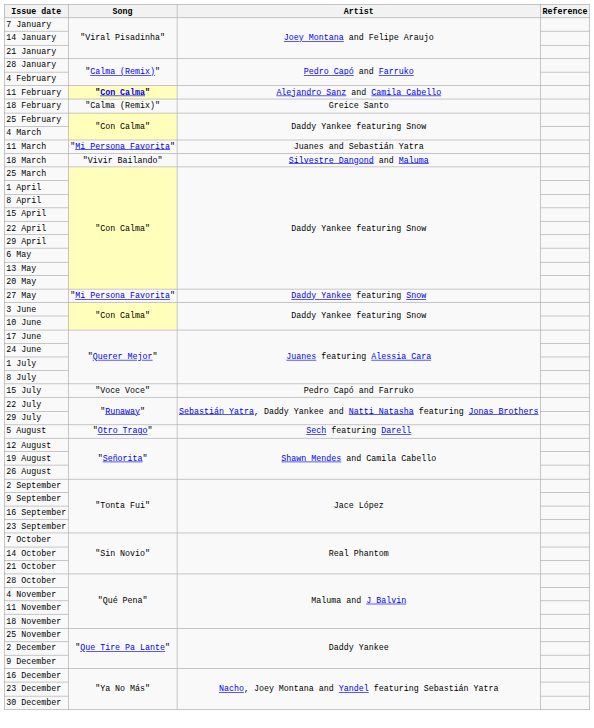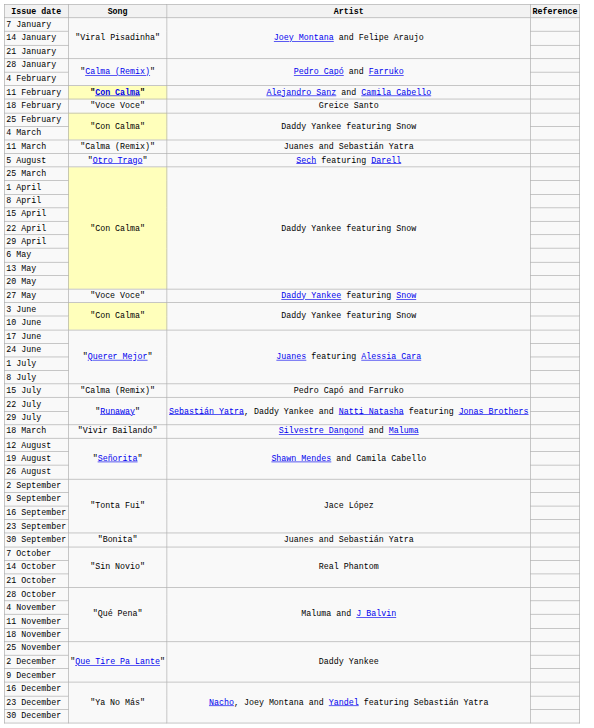 <table class="wikitable">
 <tr>
 <th>Issue date</th>
 <th>Song</th>
 <th>Artist</th>
 <th>Reference</th>
 </tr>
 <tr>
 <td>7 January</td>
 <td align="center" rowspan="3">"Viral Pisadinha"</td>
 <td align="center" rowspan="3"><a href='#'>Joey Montana</a> and Felipe Araujo</td>
 <td align="center"></td>
 </tr>
 <tr>
 <td>14 January</td>
 <td align="center"></td>
 </tr>
 <tr>
 <td>21 January</td>
 <td align="center"></td>
 </tr>
 <tr>
 <td>28 January</td>
 <td align="center" rowspan="2">"<a href='#'>Calma (Remix)</a>"</td>
 <td align="center" rowspan="2"><a href='#'>Pedro Capó</a> and <a href='#'>Farruko</a></td>
 <td align="center"></td>
 </tr>
 <tr>
 <td>4 February</td>
 <td align="center"></td>
 </tr>
 <tr>
 <td>11 February</td>
 <td align="center" bgcolor=FFFFBB><strong>"<a href='#'>Con Calma</a>" </strong></td>
 <td align="center"><a href='#'>Alejandro Sanz</a> and <a href='#'>Camila Cabello</a></td>
 <td align="center"></td>
 </tr>
 <tr>
 <td>18 February</td>
-<td align="center">"Calma (Remix)"</td>
+<td align="center">"Voce Voce"</td>
 <td align="center">Greice Santo</td>
 <td align="center"></td>
 </tr>
 <tr>
 <td>25 February</td>
 <td align="center" bgcolor=FFFFBB rowspan="2">"Con Calma" </td>
 <td align="center" rowspan="2">Daddy Yankee featuring Snow</td>
 <td align="center"></td>
 </tr>
 <tr>
 <td>4 March</td>
 <td align="center"></td>
 </tr>
 <tr>
 <td>11 March</td>
-<td align="center">"<a href='#'>Mi Persona Favorita</a>"</td>
+<td align="center">"Calma (Remix)"</td>
 <td align="center">Juanes and Sebastián Yatra</td>
 <td align="center"></td>
 </tr>
 <tr>
-<td>18 March</td>
-<td align="center">"Vivir Bailando"</td>
-<td align="center"><a href='#'>Silvestre Dangond</a> and <a href='#'>Maluma</a></td>
+<td>5 August</td>
+<td align="center">"<a href='#'>Otro Trago</a>"</td>
+<td align="center"><a href='#'>Sech</a> featuring <a href='#'>Darell</a></td>
 <td align="center"></td>
 </tr>
 <tr>
 <td>25 March</td>
 <td align="center" bgcolor=FFFFBB rowspan="9">"Con Calma" </td>
 <td align="center" rowspan="9">Daddy Yankee featuring Snow</td>
 <td align="center"></td>
 </tr>
 <tr>
 <td>1 April</td>
 <td align="center"></td>
 </tr>
 <tr>
 <td>8 April</td>
 <td align="center"></td>
 </tr>
 <tr>
 <td>15 April</td>
 <td align="center"></td>
 </tr>
 <tr>
 <td>22 April</td>
 <td align="center"></td>
 </tr>
 <tr>
 <td>29 April</td>
 <td align="center"></td>
 </tr>
 <tr>
 <td>6 May</td>
 <td align="center"></td>
 </tr>
 <tr>
 <td>13 May</td>
 <td align="center"></td>
 </tr>
 <tr>
 <td>20 May</td>
 <td align="center"></td>
 </tr>
 <tr>
 <td>27 May</td>
-<td align="center">"<a href='#'>Mi Persona Favorita</a>"</td>
+<td align="center">"Voce Voce"</td>
 <td align="center"><a href='#'>Daddy Yankee</a> featuring <a href='#'>Snow</a></td>
 <td align="center"></td>
 </tr>
 <tr>
 <td>3 June</td>
 <td align="center" bgcolor=FFFFBB rowspan="2">"Con Calma" </td>
 <td align="center" rowspan="2">Daddy Yankee featuring Snow</td>
 <td align="center"></td>
 </tr>
 <tr>
 <td>10 June</td>
 <td align="center"></td>
 </tr>
 <tr>
 <td>17 June</td>
 <td align="center" rowspan="4">"<a href='#'>Querer Mejor</a>"</td>
 <td align="center" rowspan="4"><a href='#'>Juanes</a> featuring <a href='#'>Alessia Cara</a></td>
 <td align="center"></td>
 </tr>
 <tr>
 <td>24 June</td>
 <td align="center"></td>
 </tr>
 <tr>
 <td>1 July</td>
 <td align="center"></td>
 </tr>
 <tr>
 <td>8 July</td>
 <td align="center"></td>
 </tr>
 <tr>
 <td>15 July</td>
-<td align="center">"Voce Voce"</td>
+<td align="center">"Calma (Remix)"</td>
 <td align="center">Pedro Capó and Farruko</td>
 <td align="center"></td>
 </tr>
 <tr>
 <td>22 July</td>
 <td align="center" rowspan="2">"<a href='#'>Runaway</a>"</td>
 <td align="center" rowspan="2"><a href='#'>Sebastián Yatra</a>, Daddy Yankee and <a href='#'>Natti Natasha</a> featuring <a href='#'>Jonas Brothers</a></td>
 <td align="center"></td>
 </tr>
 <tr>
 <td>29 July</td>
 <td align="center"></td>
 </tr>
 <tr>
-<td>5 August</td>
-<td align="center">"<a href='#'>Otro Trago</a>"</td>
-<td align="center"><a href='#'>Sech</a> featuring <a href='#'>Darell</a></td>
+<td>18 March</td>
+<td align="center">"Vivir Bailando"</td>
+<td align="center"><a href='#'>Silvestre Dangond</a> and <a href='#'>Maluma</a></td>
 <td align="center"></td>
 </tr>
 <tr>
 <td>12 August</td>
 <td align="center" rowspan="3">"<a href='#'>Señorita</a>"</td>
 <td align="center" rowspan="3"><a href='#'>Shawn Mendes</a> and Camila Cabello</td>
 <td align="center"></td>
 </tr>
 <tr>
 <td>19 August</td>
 <td align="center"></td>
 </tr>
 <tr>
 <td>26 August</td>
 <td align="center"></td>
 </tr>
 <tr>
 <td>2 September</td>
 <td align="center" rowspan="4">"Tonta Fui"</td>
 <td align="center" rowspan="4">Jace López</td>
 <td align="center"></td>
 </tr>
 <tr>
 <td>9 September</td>
 <td align="center"></td>
 </tr>
 <tr>
 <td>16 September</td>
 <td align="center"></td>
 </tr>
 <tr>
 <td>23 September</td>
+<td align="center"></td>
+</tr>
+<tr>
+<td>30 September</td>
+<td align="center">"Bonita"</td>
+<td align="center">Juanes and Sebastián Yatra</td>
 <td align="center"></td>
 </tr>
 <tr>
 <td>7 October</td>
 <td align="center" rowspan="3">"Sin Novio"</td>
 <td align="center" rowspan="3">Real Phantom</td>
 <td align="center"></td>
 </tr>
 <tr>
 <td>14 October</td>
 <td align="center"></td>
 </tr>
 <tr>
 <td>21 October</td>
 <td align="center"></td>
 </tr>
 <tr>
 <td>28 October</td>
 <td align="center" rowspan="4">"Qué Pena"</td>
 <td align="center" rowspan="4">Maluma and <a href='#'>J Balvin</a></td>
 <td align="center"></td>
 </tr>
 <tr>
 <td>4 November</td>
 <td align="center"></td>
 </tr>
 <tr>
 <td>11 November</td>
 <td align="center"></td>
 </tr>
 <tr>
 <td>18 November</td>
 <td align="center"></td>
 </tr>
 <tr>
 <td>25 November</td>
 <td align="center" rowspan="3">"<a href='#'>Que Tire Pa Lante</a>"</td>
 <td align="center" rowspan="3">Daddy Yankee</td>
 <td align="center"></td>
 </tr>
 <tr>
 <td>2 December</td>
 <td align="center"></td>
 </tr>
 <tr>
 <td>9 December</td>
 <td align="center"></td>
 </tr>
 <tr>
 <td>16 December</td>
 <td align="center" rowspan="3">"Ya No Más"</td>
 <td align="center" rowspan="3"><a href='#'>Nacho</a>, Joey Montana and <a href='#'>Yandel</a> featuring Sebastián Yatra</td>
 <td align="center"></td>
 </tr>
 <tr>
 <td>23 December</td>
 <td align="center"></td>
 </tr>
 <tr>
 <td>30 December</td>
 <td align="center"></td>
 </tr>
 </table>
